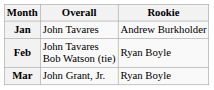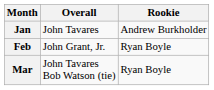 <table class="wikitable">
 <tr>
 <th>Month</th>
 <th>Overall</th>
 <th>Rookie</th>
 </tr>
 <tr>
 <th>Jan</th>
 <td>John Tavares</td>
 <td>Andrew Burkholder</td>
 </tr>
 <tr>
 <th>Feb</th>
-<td>John Tavares<br>Bob Watson (tie)</td>
+<td>John Grant, Jr.</td>
 <td>Ryan Boyle</td>
 </tr>
 <tr>
 <th>Mar</th>
-<td>John Grant, Jr.</td>
+<td>John Tavares<br>Bob Watson (tie)</td>
 <td>Ryan Boyle</td>
 </tr>
 </table>
